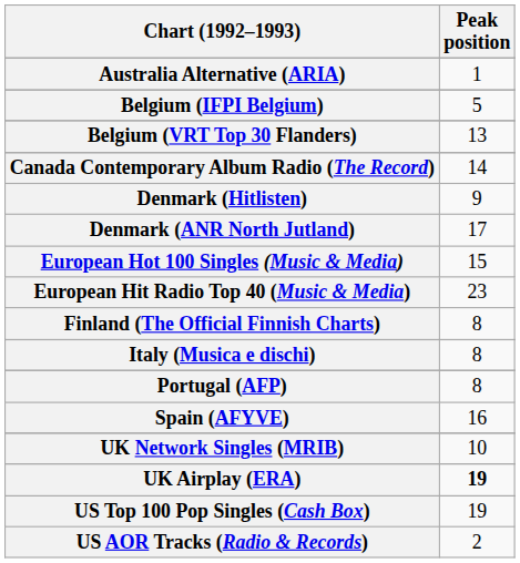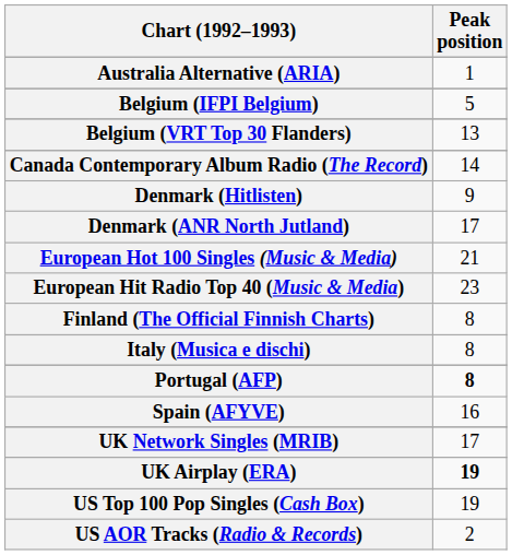 <table class="wikitable sortable plainrowheaders">
 <tr>
 <th scope="col">Chart (1992–1993)</th>
 <th scope="col">Peak<br>position</th>
 </tr>
 <tr>
 </tr>
 <tr>
 <th scope="row">Australia Alternative (<a href='#'>ARIA</a>)</th>
 <td style="text-align:center;">1</td>
 </tr>
 <tr>
 </tr>
 <tr>
 <th scope="row">Belgium (<a href='#'>IFPI Belgium</a>)</th>
 <td style="text-align:center;">5</td>
 </tr>
 <tr>
 </tr>
 <tr>
 <th scope="row">Belgium (<a href='#'>VRT Top 30</a> Flanders)</th>
 <td style="text-align:center;">13</td>
 </tr>
 <tr>
 </tr>
 <tr>
 <th scope="row">Canada Contemporary Album Radio (<em><a href='#'>The Record</a></em>)</th>
 <td style="text-align:center;">14</td>
 </tr>
 <tr>
 <th scope="row">Denmark (<a href='#'>Hitlisten</a>)</th>
 <td style="text-align:center;">9</td>
 </tr>
 <tr>
 <th scope="row">Denmark (<a href='#'>ANR North Jutland</a>)</th>
 <td style="text-align:center;">17</td>
 </tr>
 <tr>
 <th scope="row"><a href='#'>European Hot 100 Singles</a> <em>(<a href='#'>Music & Media</a>)</em></th>
-<td style="text-align:center;">15</td>
+<td style="text-align:center;">21</td>
 </tr>
 <tr>
 <th scope="row">European Hit Radio Top 40 (<em><a href='#'>Music & Media</a></em>)</th>
 <td style="text-align:center;">23</td>
 </tr>
 <tr>
 <th scope="row">Finland (<a href='#'>The Official Finnish Charts</a>)</th>
 <td style="text-align:center;">8</td>
 </tr>
 <tr>
 </tr>
 <tr>
 </tr>
 <tr>
 </tr>
 <tr>
 <th scope="row">Italy (<a href='#'>Musica e dischi</a>)</th>
 <td style="text-align:center;">8</td>
 </tr>
 <tr>
 </tr>
 <tr>
 </tr>
 <tr>
 </tr>
 <tr>
 <th scope="row">Portugal (<a href='#'>AFP</a>)</th>
-<td style="text-align:center;">8</td>
+<td style="text-align:center;"><strong>8</strong></td>
 </tr>
 <tr>
 <th scope="row">Spain (<a href='#'>AFYVE</a>)</th>
 <td style="text-align:center;">16</td>
 </tr>
 <tr>
 </tr>
 <tr>
 </tr>
 <tr>
 <th scope="row">UK <a href='#'>Network Singles</a> (<a href='#'>MRIB</a>)</th>
-<td style="text-align:center;">10</td>
+<td style="text-align:center;">17</td>
 </tr>
 <tr>
 </tr>
 <tr>
 <th scope="row">UK Airplay (<a href='#'>ERA</a>)</th>
 <td style="text-align:center;"><strong>19</strong></td>
 </tr>
 <tr>
 </tr>
 <tr>
 </tr>
 <tr>
 </tr>
 <tr>
 <th scope="row">US Top 100 Pop Singles (<em><a href='#'>Cash Box</a></em>)</th>
 <td style="text-align:center;">19</td>
 </tr>
 <tr>
 <th scope="row">US <a href='#'>AOR</a> Tracks (<em><a href='#'>Radio & Records</a></em>)</th>
 <td style="text-align:center;">2</td>
 </tr>
 </table>
